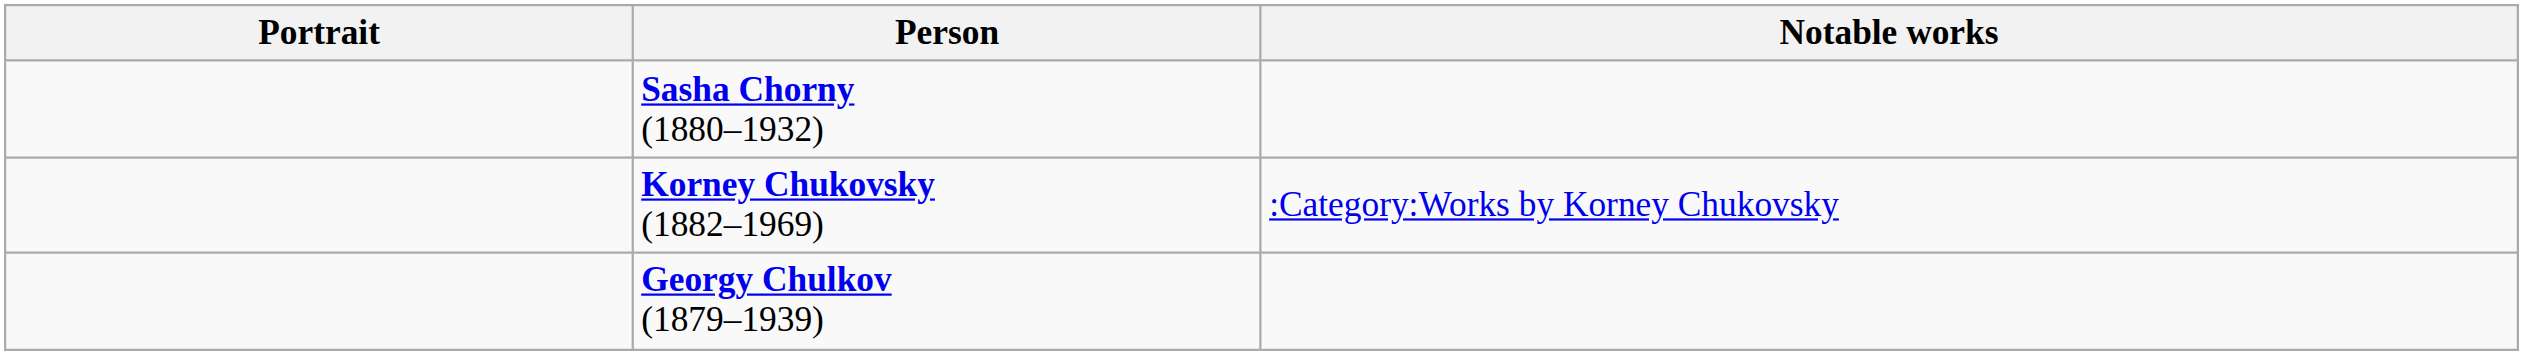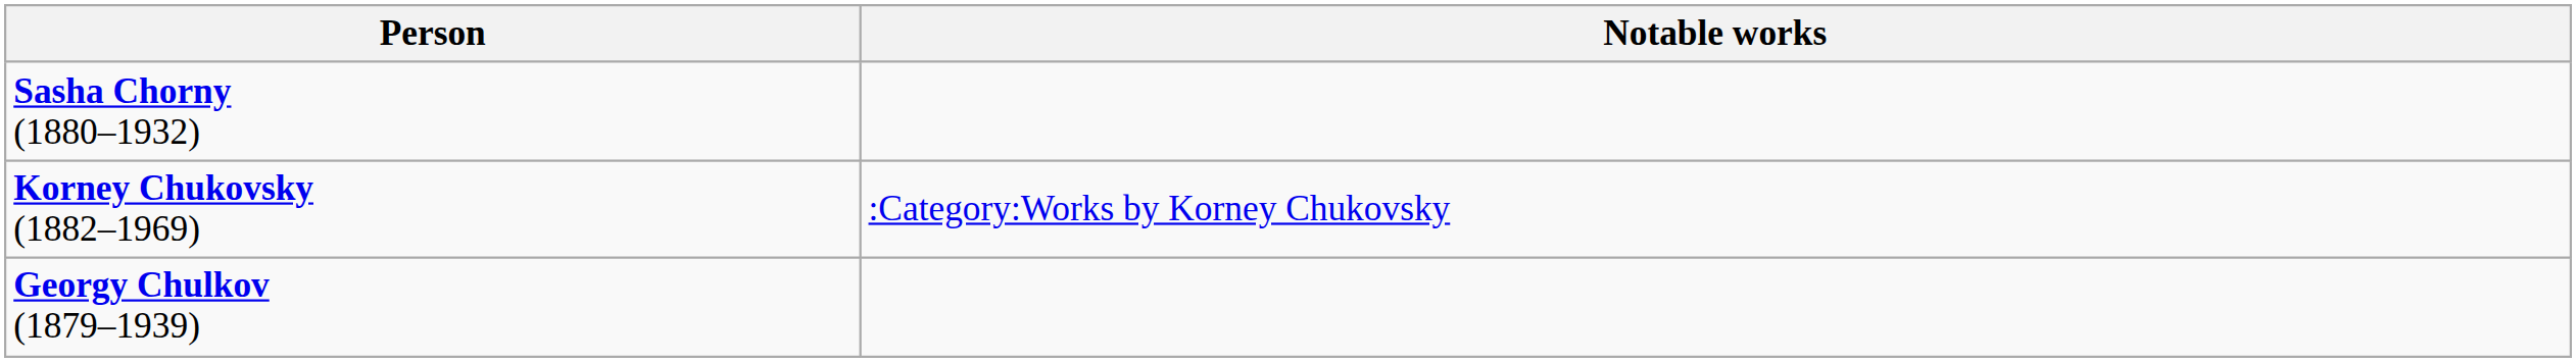 <table class="wikitable" style="width:90%;">
 <tr>
-<th style="width:25%;">Portrait</th>
 <th style="width:25%;">Person</th>
 <th style="width:50%;">Notable works</th>
 </tr>
 <tr>
-<td align=center></td>
 <td><strong><a href='#'>Sasha Chorny</a></strong><br> (1880–1932)</td>
 <td></td>
 </tr>
 <tr>
-<td align=center></td>
 <td><strong><a href='#'>Korney Chukovsky</a></strong><br> (1882–1969)</td>
 <td><a href='#'>:Category:Works by Korney Chukovsky</a></td>
 </tr>
 <tr>
-<td align=center></td>
 <td><strong><a href='#'>Georgy Chulkov</a></strong><br> (1879–1939)</td>
 <td></td>
 </tr>
 </table>
